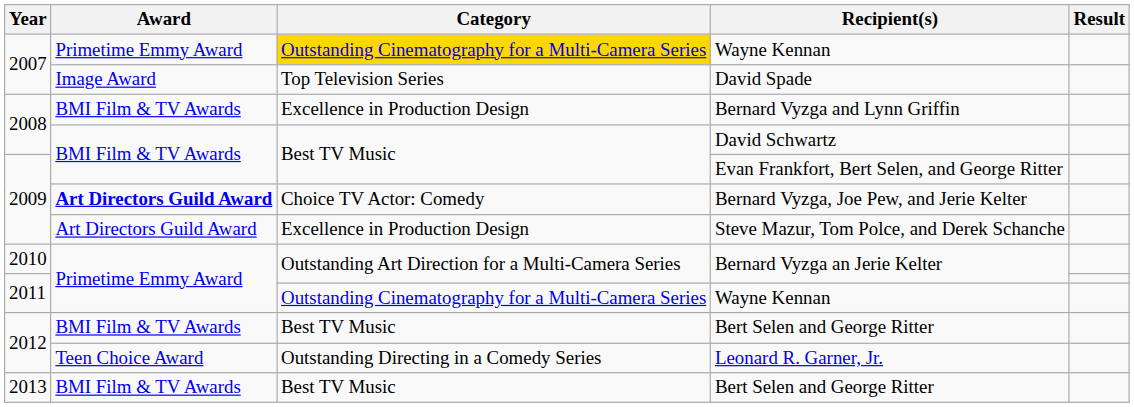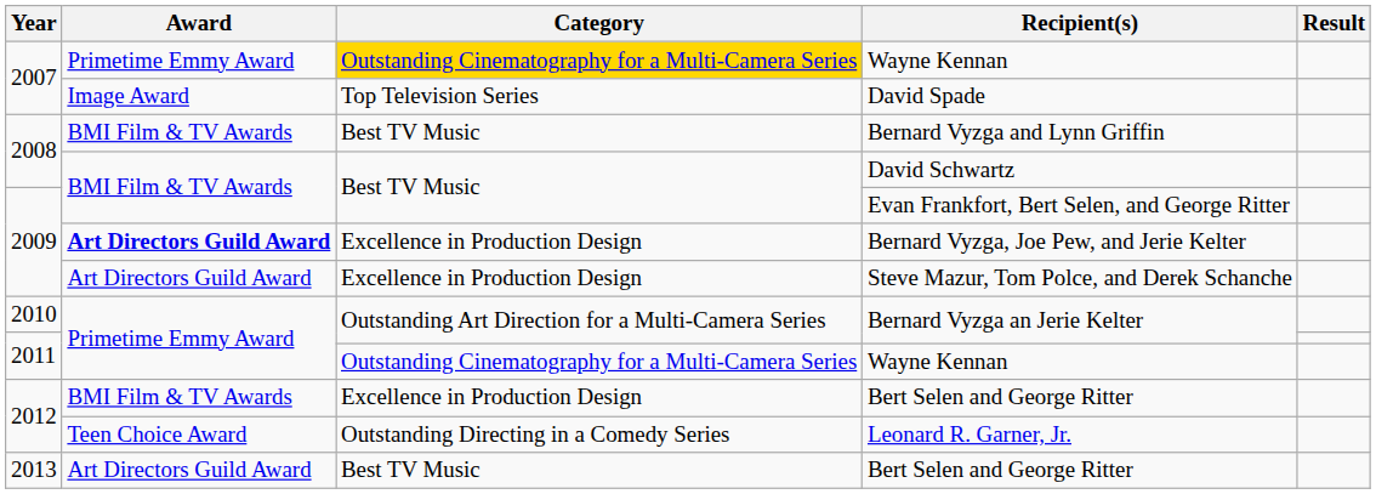 <table class="wikitable">
 <tr>
 <th>Year</th>
 <th>Award</th>
 <th>Category</th>
 <th>Recipient(s)</th>
 <th>Result</th>
 </tr>
 <tr>
 <td rowspan=2>2007</td>
 <td><a href='#'>Primetime Emmy Award</a></td>
 <td style="background: gold;"><a href='#'>Outstanding Cinematography for a Multi-Camera Series</a></td>
 <td>Wayne Kennan</td>
 <td></td>
 </tr>
 <tr>
 <td><a href='#'>Image Award</a></td>
 <td>Top Television Series</td>
 <td>David Spade</td>
 <td></td>
 </tr>
 <tr>
 <td rowspan=2>2008</td>
 <td><a href='#'>BMI Film & TV Awards</a></td>
-<td>Excellence in Production Design</td>
+<td>Best TV Music</td>
 <td>Bernard Vyzga and Lynn Griffin</td>
 <td></td>
 </tr>
 <tr>
 <td rowspan=2><a href='#'>BMI Film & TV Awards</a></td>
 <td rowspan=2>Best TV Music</td>
 <td>David Schwartz</td>
 <td></td>
 </tr>
 <tr>
 <td rowspan=3>2009</td>
 <td>Evan Frankfort, Bert Selen, and George Ritter</td>
 <td></td>
 </tr>
 <tr>
 <td><strong><a href='#'>Art Directors Guild Award</a></strong></td>
-<td>Choice TV Actor: Comedy</td>
+<td>Excellence in Production Design</td>
 <td>Bernard Vyzga, Joe Pew, and Jerie Kelter</td>
 <td></td>
 </tr>
 <tr>
 <td><a href='#'>Art Directors Guild Award</a></td>
 <td>Excellence in Production Design</td>
 <td>Steve Mazur, Tom Polce, and Derek Schanche</td>
 <td></td>
 </tr>
 <tr>
 <td>2010</td>
 <td rowspan=3><a href='#'>Primetime Emmy Award</a></td>
 <td rowspan=2>Outstanding Art Direction for a Multi-Camera Series</td>
 <td rowspan=2>Bernard Vyzga an Jerie Kelter</td>
 <td></td>
 </tr>
 <tr>
 <td rowspan=2>2011</td>
 <td></td>
 </tr>
 <tr>
 <td><a href='#'>Outstanding Cinematography for a Multi-Camera Series</a></td>
 <td>Wayne Kennan</td>
 <td></td>
 </tr>
 <tr>
 <td rowspan=2>2012</td>
 <td><a href='#'>BMI Film & TV Awards</a></td>
-<td>Best TV Music</td>
+<td>Excellence in Production Design</td>
 <td>Bert Selen and George Ritter</td>
 <td></td>
 </tr>
 <tr>
 <td><a href='#'>Teen Choice Award</a></td>
 <td>Outstanding Directing in a Comedy Series</td>
 <td><a href='#'>Leonard R. Garner, Jr.</a></td>
 <td></td>
 </tr>
 <tr>
 <td>2013</td>
-<td><a href='#'>BMI Film & TV Awards</a></td>
+<td><a href='#'>Art Directors Guild Award</a></td>
 <td>Best TV Music</td>
 <td>Bert Selen and George Ritter</td>
 <td></td>
 </tr>
 </table>
